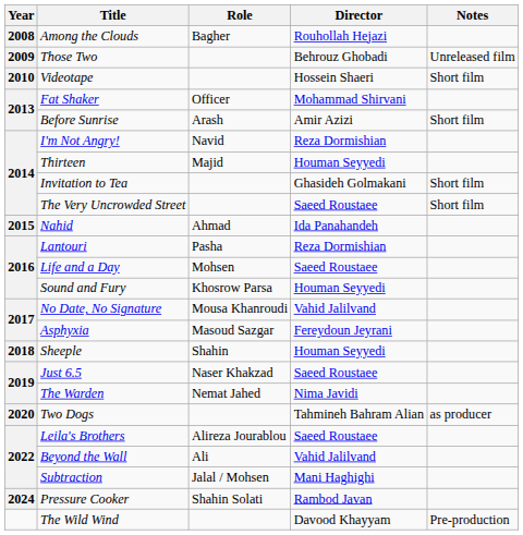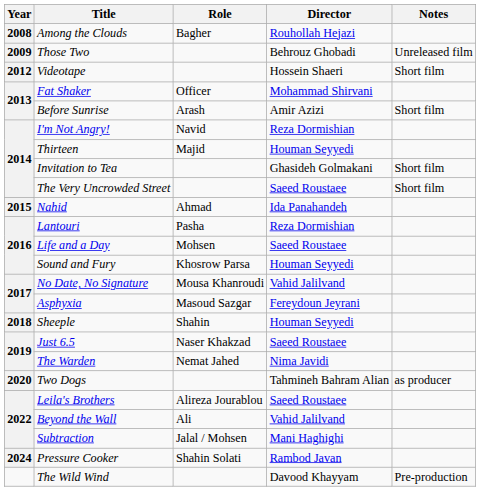 <table class="wikitable plainrowheaders sortable"  style=font-size:100%>
 <tr>
 <th scope="col">Year</th>
 <th scope="col">Title</th>
 <th scope="col">Role</th>
 <th scope="col">Director</th>
 <th scope="col" class="unsortable">Notes</th>
 </tr>
 <tr>
 <th scope=row>2008</th>
 <td><em>Among the Clouds</em></td>
 <td>Bagher</td>
 <td><a href='#'>Rouhollah Hejazi</a></td>
 <td></td>
 </tr>
 <tr>
 <th scope=row>2009</th>
 <td><em>Those Two</em></td>
 <td></td>
 <td>Behrouz Ghobadi</td>
 <td>Unreleased film</td>
 </tr>
 <tr>
-<th scope=row>2010</th>
+<th scope=row>2012</th>
 <td><em>Videotape</em></td>
 <td></td>
 <td>Hossein Shaeri</td>
 <td>Short film</td>
 </tr>
 <tr>
 <th rowspan="2" scope="row">2013</th>
 <td><em><a href='#'>Fat Shaker</a> </em></td>
 <td>Officer</td>
 <td><a href='#'>Mohammad Shirvani</a></td>
 <td></td>
 </tr>
 <tr>
 <td><em>Before Sunrise</em></td>
 <td>Arash</td>
 <td>Amir Azizi</td>
 <td>Short film</td>
 </tr>
 <tr>
 <th rowspan="4" scope="row">2014</th>
 <td><em><a href='#'>I'm Not Angry!</a></em></td>
 <td>Navid</td>
 <td><a href='#'>Reza Dormishian</a></td>
 <td></td>
 </tr>
 <tr>
 <td><em>Thirteen</em></td>
 <td>Majid</td>
 <td><a href='#'>Houman Seyyedi</a></td>
 <td></td>
 </tr>
 <tr>
 <td><em>Invitation to Tea</em></td>
 <td></td>
 <td>Ghasideh Golmakani</td>
 <td>Short film</td>
 </tr>
 <tr>
 <td><em>The Very Uncrowded Street</em></td>
 <td></td>
 <td><a href='#'>Saeed Roustaee</a></td>
 <td>Short film</td>
 </tr>
 <tr>
 <th scope=row>2015</th>
 <td><em><a href='#'>Nahid</a></em></td>
 <td>Ahmad</td>
 <td><a href='#'>Ida Panahandeh</a></td>
 <td></td>
 </tr>
 <tr>
 <th scope=row rowspan="3">2016</th>
 <td><em><a href='#'>Lantouri</a></em></td>
 <td>Pasha</td>
 <td><a href='#'>Reza Dormishian</a></td>
 <td></td>
 </tr>
 <tr>
 <td><em><a href='#'>Life and a Day</a></em></td>
 <td>Mohsen</td>
 <td><a href='#'>Saeed Roustaee</a></td>
 <td></td>
 </tr>
 <tr>
 <td><em>Sound and Fury</em></td>
 <td>Khosrow Parsa</td>
 <td><a href='#'>Houman Seyyedi</a></td>
 <td></td>
 </tr>
 <tr>
 <th scope=row rowspan="2">2017</th>
 <td><em><a href='#'>No Date, No Signature</a></em></td>
 <td>Mousa Khanroudi</td>
 <td><a href='#'>Vahid Jalilvand</a></td>
 <td></td>
 </tr>
 <tr>
 <td><em><a href='#'>Asphyxia</a></em></td>
 <td>Masoud Sazgar</td>
 <td><a href='#'>Fereydoun Jeyrani</a></td>
 <td></td>
 </tr>
 <tr>
 <th scope=row>2018</th>
 <td><em>Sheeple</em></td>
 <td>Shahin</td>
 <td><a href='#'>Houman Seyyedi</a></td>
 <td></td>
 </tr>
 <tr>
 <th scope=row rowspan="2">2019</th>
 <td><em><a href='#'>Just 6.5</a></em></td>
 <td>Naser Khakzad</td>
 <td><a href='#'>Saeed Roustaee</a></td>
 <td></td>
 </tr>
 <tr>
 <td><em><a href='#'>The Warden</a></em></td>
 <td>Nemat Jahed</td>
 <td><a href='#'>Nima Javidi</a></td>
 <td></td>
 </tr>
 <tr>
 <th scope=row>2020</th>
 <td><em>Two Dogs</em></td>
 <td></td>
 <td>Tahmineh Bahram Alian</td>
 <td>as producer</td>
 </tr>
 <tr>
 <th rowspan="3" scope="row">2022</th>
 <td><em><a href='#'>Leila's Brothers</a></em></td>
 <td>Alireza Jourablou</td>
 <td><a href='#'>Saeed Roustaee</a></td>
 <td></td>
 </tr>
 <tr>
 <td><em><a href='#'>Beyond the Wall</a></em></td>
 <td>Ali</td>
 <td><a href='#'>Vahid Jalilvand</a></td>
 <td></td>
 </tr>
 <tr>
 <td><em><a href='#'>Subtraction</a></em></td>
 <td>Jalal / Mohsen</td>
 <td><a href='#'>Mani Haghighi</a></td>
 <td></td>
 </tr>
 <tr>
 <th scope=row>2024</th>
 <td><em>Pressure Cooker</em></td>
 <td>Shahin Solati</td>
 <td><a href='#'>Rambod Javan</a></td>
 <td></td>
 </tr>
 <tr>
 <td></td>
 <td><em>The Wild Wind</em></td>
 <td></td>
 <td>Davood Khayyam</td>
 <td>Pre-production</td>
 </tr>
 </table>
